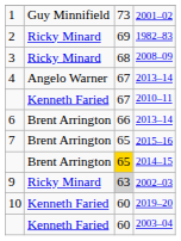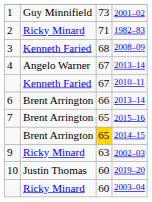 <table class="wikitable">
 <tr>
 </tr>
 <tr>
 <td>1</td>
 <td>Guy Minnifield</td>
 <td>73</td>
 <td style="font-size:80%;"><a href='#'>2001–02</a></td>
 </tr>
 <tr>
 <td>2</td>
 <td><a href='#'>Ricky Minard</a></td>
-<td>69</td>
+<td>71</td>
 <td style="font-size:80%;"><a href='#'>1982–83</a></td>
 </tr>
 <tr>
 <td>3</td>
-<td><a href='#'>Ricky Minard</a></td>
+<td><a href='#'>Kenneth Faried</a></td>
 <td>68</td>
 <td style="font-size:80%;"><a href='#'>2008–09</a></td>
 </tr>
 <tr>
 <td>4</td>
 <td>Angelo Warner</td>
 <td>67</td>
 <td style="font-size:80%;"><a href='#'>2013–14</a></td>
 </tr>
 <tr>
 <td></td>
 <td><a href='#'>Kenneth Faried</a></td>
 <td>67</td>
 <td style="font-size:80%;"><a href='#'>2010–11</a></td>
 </tr>
 <tr>
 <td>6</td>
 <td>Brent Arrington</td>
 <td>66</td>
 <td style="font-size:80%;"><a href='#'>2013–14</a></td>
 </tr>
 <tr>
 <td>7</td>
 <td>Brent Arrington</td>
 <td>65</td>
 <td style="font-size:80%;"><a href='#'>2015–16</a></td>
 </tr>
 <tr>
 <td></td>
 <td>Brent Arrington</td>
 <td style="background: gold;">65</td>
 <td style="font-size:80%;"><a href='#'>2014–15</a></td>
 </tr>
 <tr>
 <td>9</td>
 <td><a href='#'>Ricky Minard</a></td>
-<td style="background: lightgrey;">63</td>
+<td>63</td>
 <td style="font-size:80%;"><a href='#'>2002–03</a></td>
 </tr>
 <tr>
 <td>10</td>
-<td><a href='#'>Kenneth Faried</a></td>
+<td>Justin Thomas</td>
 <td>60</td>
 <td style="font-size:80%;"><a href='#'>2019–20</a></td>
 </tr>
 <tr>
 <td></td>
-<td><a href='#'>Kenneth Faried</a></td>
+<td><a href='#'>Ricky Minard</a></td>
 <td>60</td>
 <td style="font-size:80%;"><a href='#'>2003–04</a></td>
 </tr>
 </table>
